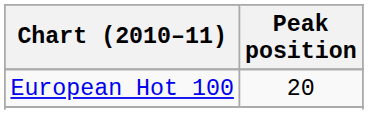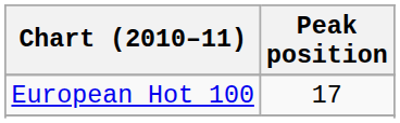 <table class="wikitable sortable">
 <tr>
 <th>Chart (2010–11)</th>
 <th>Peak<br>position</th>
 </tr>
 <tr>
 </tr>
 <tr>
 <td><a href='#'>European Hot 100</a></td>
-<td align="center">20</td>
+<td align="center">17</td>
 </tr>
 <tr>
 </tr>
 <tr>
 </tr>
 <tr>
 </tr>
 </table>
